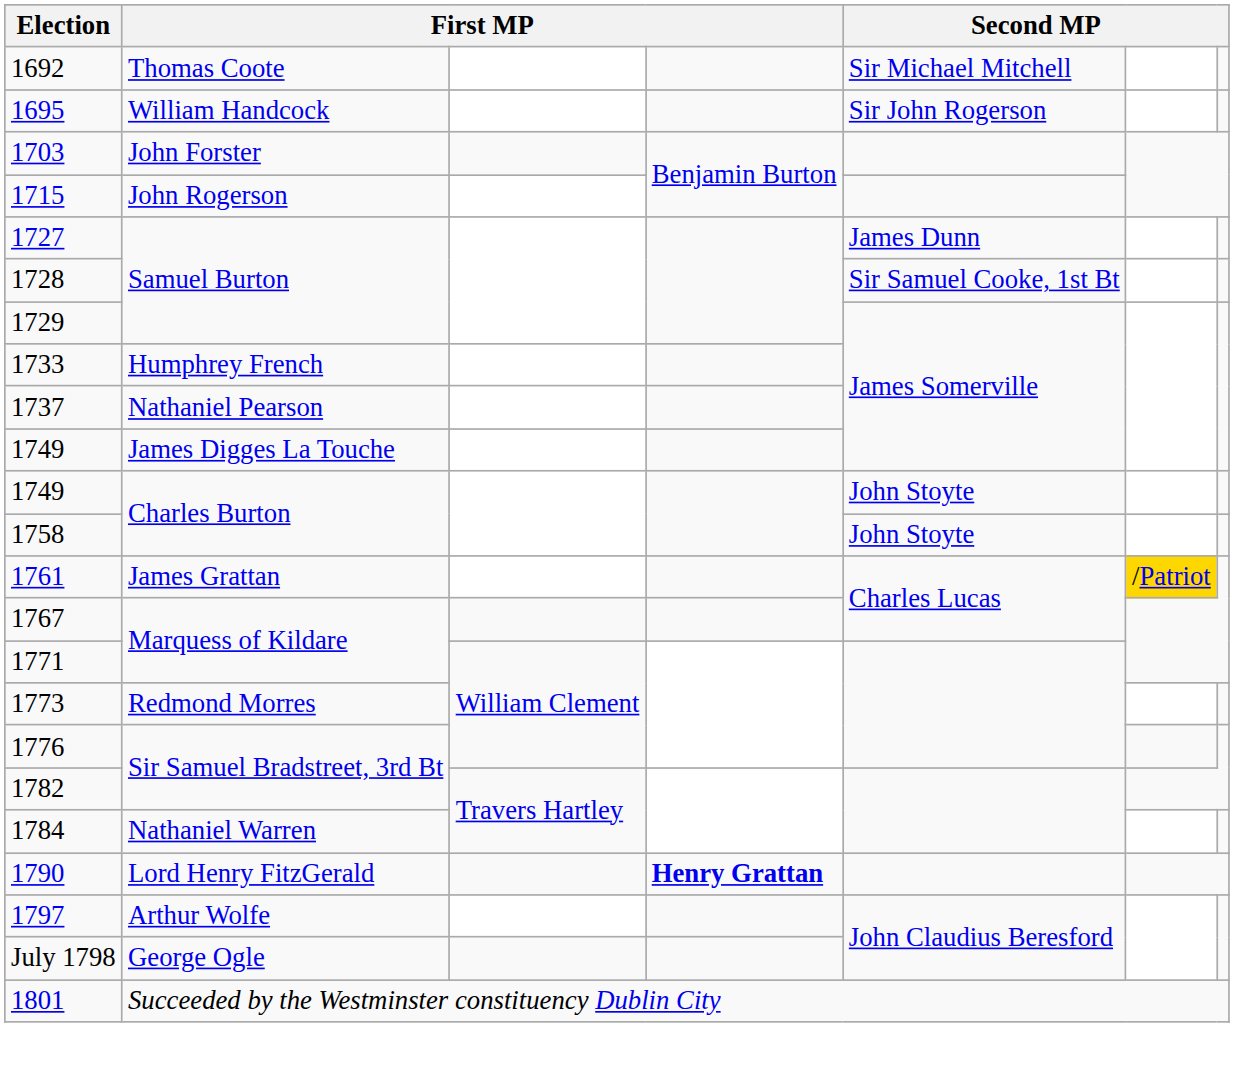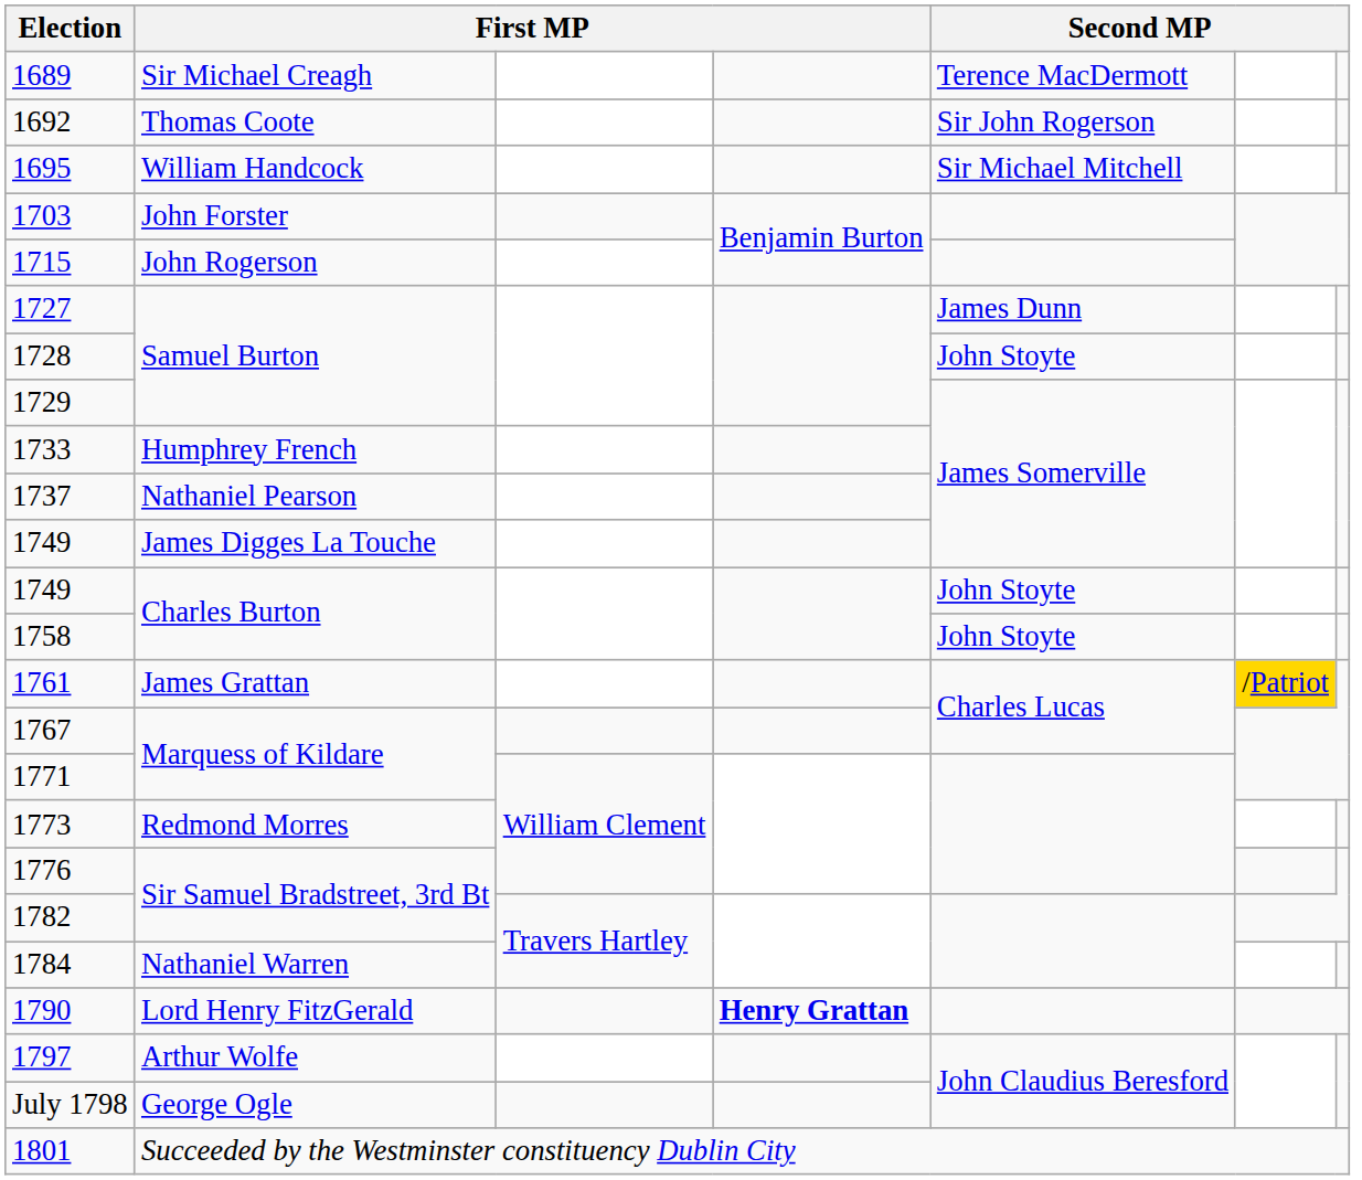 <table class="wikitable">
 <tr>
 <th>Election</th>
 <th colspan=3>First MP</th>
 <th colspan=3>Second MP</th>
 </tr>
 <tr>
+<td><a href='#'>1689</a></td>
+<td><a href='#'>Sir Michael Creagh</a></td>
+<td style="background-color: white"></td>
+<td></td>
+<td><a href='#'>Terence MacDermott</a></td>
+<td style="background-color: white"></td>
+<td></td>
+</tr>
+<tr>
 <td>1692</td>
 <td><a href='#'>Thomas Coote</a></td>
 <td style="background-color: white"></td>
 <td></td>
-<td><a href='#'>Sir Michael Mitchell</a> </td>
+<td><a href='#'>Sir John Rogerson</a> </td>
 <td style="background-color: white"></td>
 <td></td>
 </tr>
 <tr>
 <td><a href='#'>1695</a></td>
 <td><a href='#'>William Handcock</a></td>
 <td style="background-color: white"></td>
 <td></td>
-<td><a href='#'>Sir John Rogerson</a> </td>
+<td><a href='#'>Sir Michael Mitchell</a> </td>
 <td style="background-color: white"></td>
 <td></td>
 </tr>
 <tr>
 <td><a href='#'>1703</a></td>
 <td><a href='#'>John Forster</a></td>
 <td></td>
 <td rowspan="2"><a href='#'>Benjamin Burton</a></td>
 <td></td>
 </tr>
 <tr>
 <td><a href='#'>1715</a></td>
 <td><a href='#'>John Rogerson</a></td>
 <td style="background-color: white"></td>
 <td></td>
 </tr>
 <tr>
 <td><a href='#'>1727</a></td>
 <td rowspan="3"><a href='#'>Samuel Burton</a></td>
 <td rowspan="3" style="background-color: white"></td>
 <td rowspan="3"></td>
 <td><a href='#'>James Dunn</a></td>
 <td style="background-color: white"></td>
 <td></td>
 </tr>
 <tr>
 <td>1728</td>
-<td><a href='#'>Sir Samuel Cooke, 1st Bt</a></td>
+<td><a href='#'>John Stoyte</a></td>
 <td style="background-color: white"></td>
 <td></td>
 </tr>
 <tr>
 <td>1729</td>
 <td rowspan="4"><a href='#'>James Somerville</a></td>
 <td rowspan="4" style="background-color: white"></td>
 <td rowspan="4"></td>
 </tr>
 <tr>
 <td>1733</td>
 <td><a href='#'>Humphrey French</a></td>
 <td style="background-color: white"></td>
 <td></td>
 </tr>
 <tr>
 <td>1737</td>
 <td><a href='#'>Nathaniel Pearson</a></td>
 <td style="background-color: white"></td>
 <td></td>
 </tr>
 <tr>
 <td>1749</td>
 <td><a href='#'>James Digges La Touche</a></td>
 <td style="background-color: white"></td>
 <td></td>
 </tr>
 <tr>
 <td>1749</td>
 <td rowspan="2"><a href='#'>Charles Burton</a></td>
 <td rowspan="2" style="background-color: white"></td>
 <td rowspan="2"></td>
 <td><a href='#'>John Stoyte</a></td>
 <td style="background-color: white"></td>
 <td></td>
 </tr>
 <tr>
 <td>1758</td>
 <td><a href='#'>John Stoyte</a></td>
 <td style="background-color: white"></td>
 <td></td>
 </tr>
 <tr>
 <td><a href='#'>1761</a></td>
 <td><a href='#'>James Grattan</a></td>
 <td style="background-color: white"></td>
 <td></td>
 <td rowspan="2"><a href='#'>Charles Lucas</a></td>
 <td style="background: gold;">/<a href='#'>Patriot</a></td>
 </tr>
 <tr>
 <td>1767</td>
 <td rowspan="2"><a href='#'>Marquess of Kildare</a></td>
 <td></td>
 </tr>
 <tr>
 <td>1771</td>
 <td rowspan="3"><a href='#'>William Clement</a></td>
 <td rowspan="3" style="background-color: white"></td>
 <td rowspan="3"></td>
 </tr>
 <tr>
 <td>1773</td>
 <td><a href='#'>Redmond Morres</a></td>
 <td style="background-color: white"></td>
 <td></td>
 </tr>
 <tr>
 <td>1776</td>
 <td rowspan="2"><a href='#'>Sir Samuel Bradstreet, 3rd Bt</a></td>
 <td></td>
 </tr>
 <tr>
 <td>1782</td>
 <td rowspan="2"><a href='#'>Travers Hartley</a></td>
 <td rowspan="2" style="background-color: white"></td>
 <td rowspan="2"></td>
 </tr>
 <tr>
 <td>1784</td>
 <td><a href='#'>Nathaniel Warren</a></td>
 <td style="background-color: white"></td>
 <td></td>
 </tr>
 <tr>
 <td><a href='#'>1790</a></td>
 <td><a href='#'>Lord Henry FitzGerald</a></td>
 <td></td>
 <td><strong><a href='#'>Henry Grattan</a></strong></td>
 <td></td>
 </tr>
 <tr>
 <td><a href='#'>1797</a></td>
 <td><a href='#'>Arthur Wolfe</a></td>
 <td style="background-color: white"></td>
 <td></td>
 <td rowspan="2"><a href='#'>John Claudius Beresford</a></td>
 <td rowspan="2" style="background-color: white"></td>
 <td rowspan="2"></td>
 </tr>
 <tr>
 <td>July 1798</td>
 <td><a href='#'>George Ogle</a></td>
 <td></td>
 </tr>
 <tr>
 <td><a href='#'>1801</a></td>
 <td colspan="6"><em>Succeeded by the Westminster constituency <a href='#'>Dublin City</a></em></td>
 </tr>
 </table>
